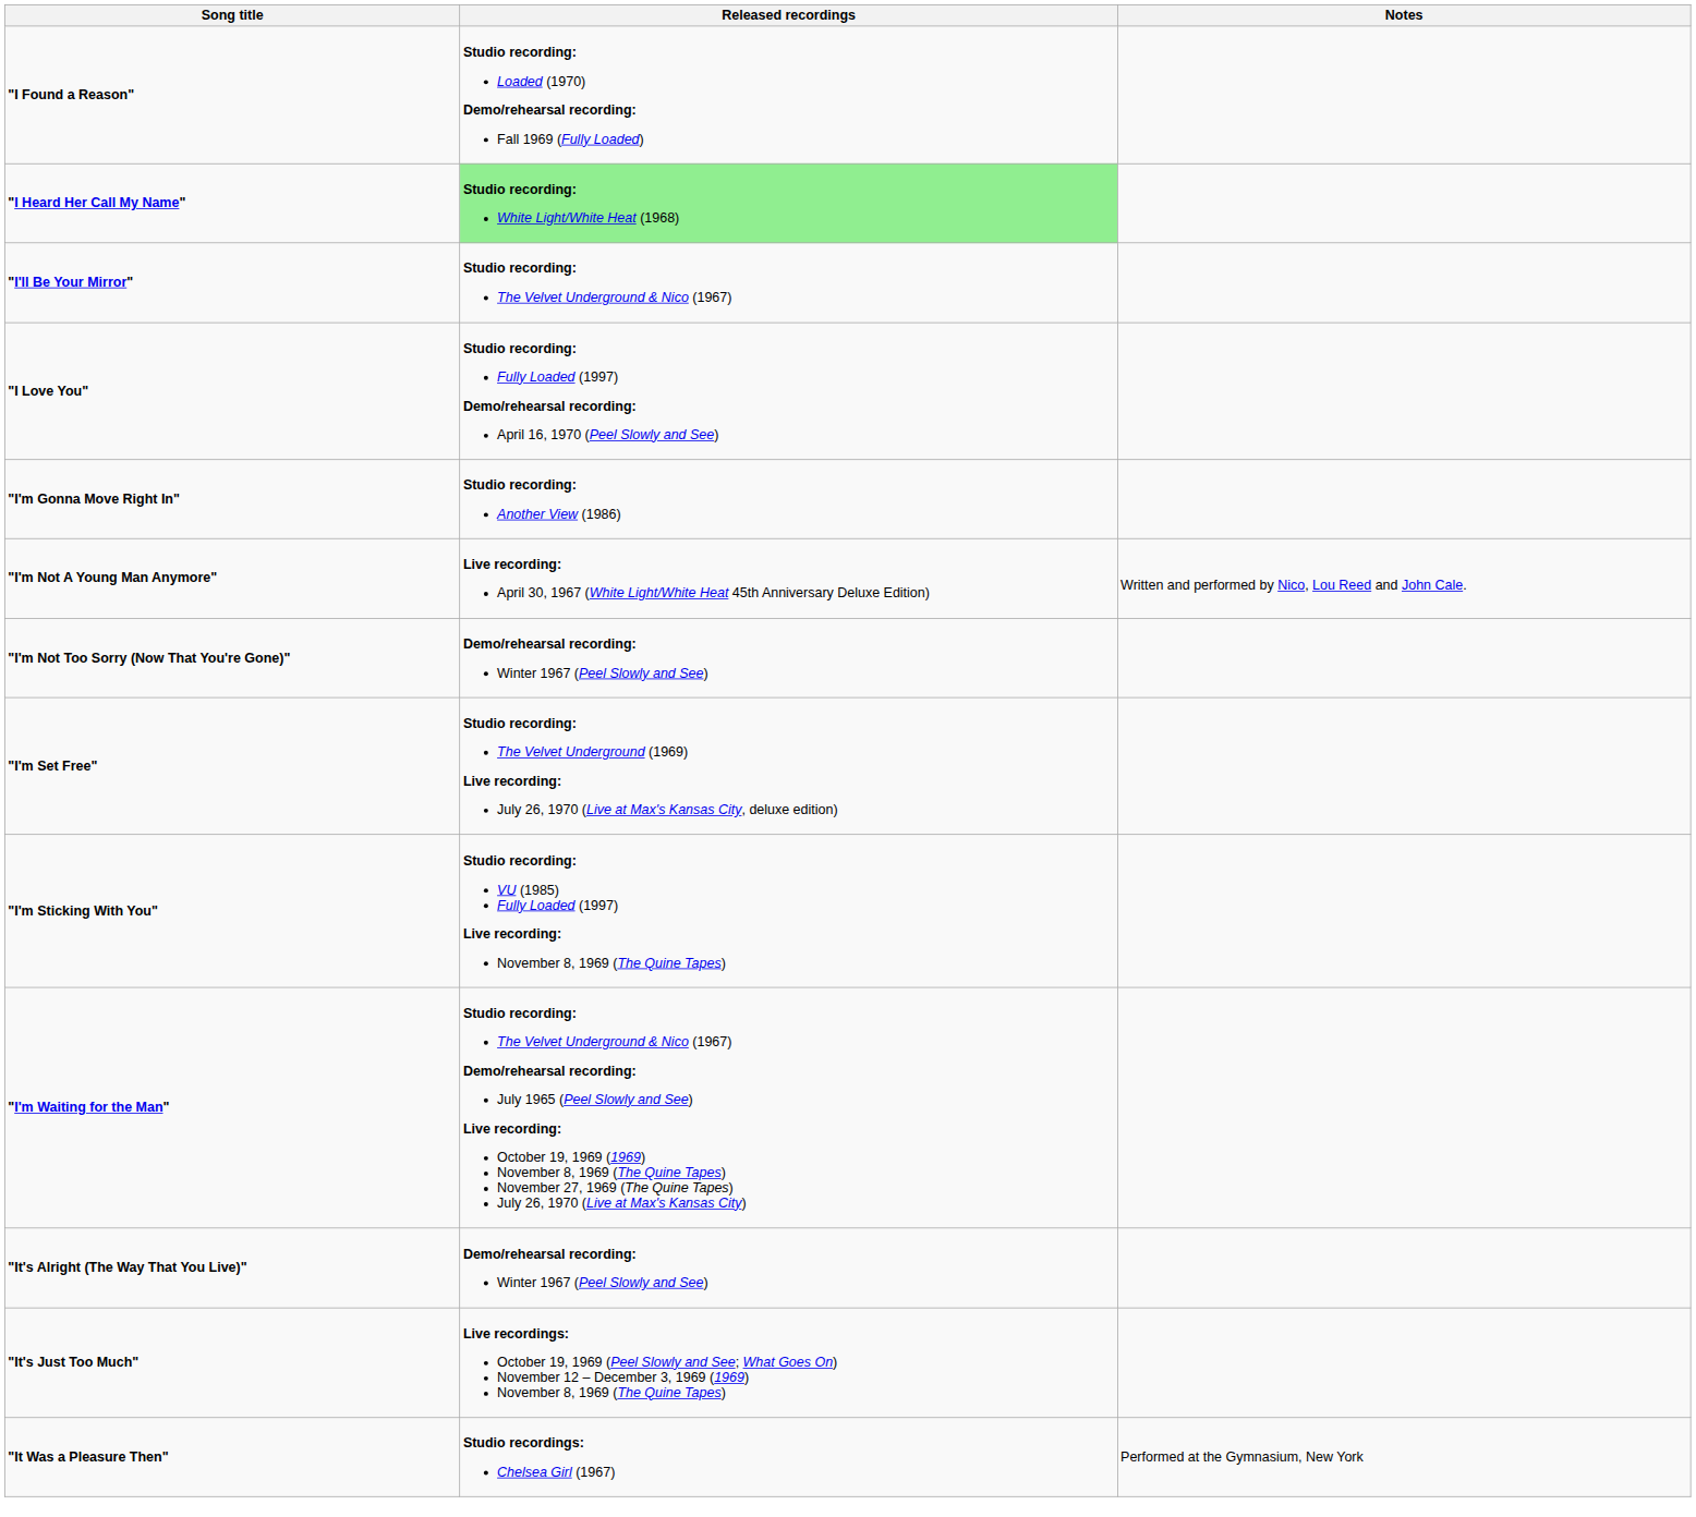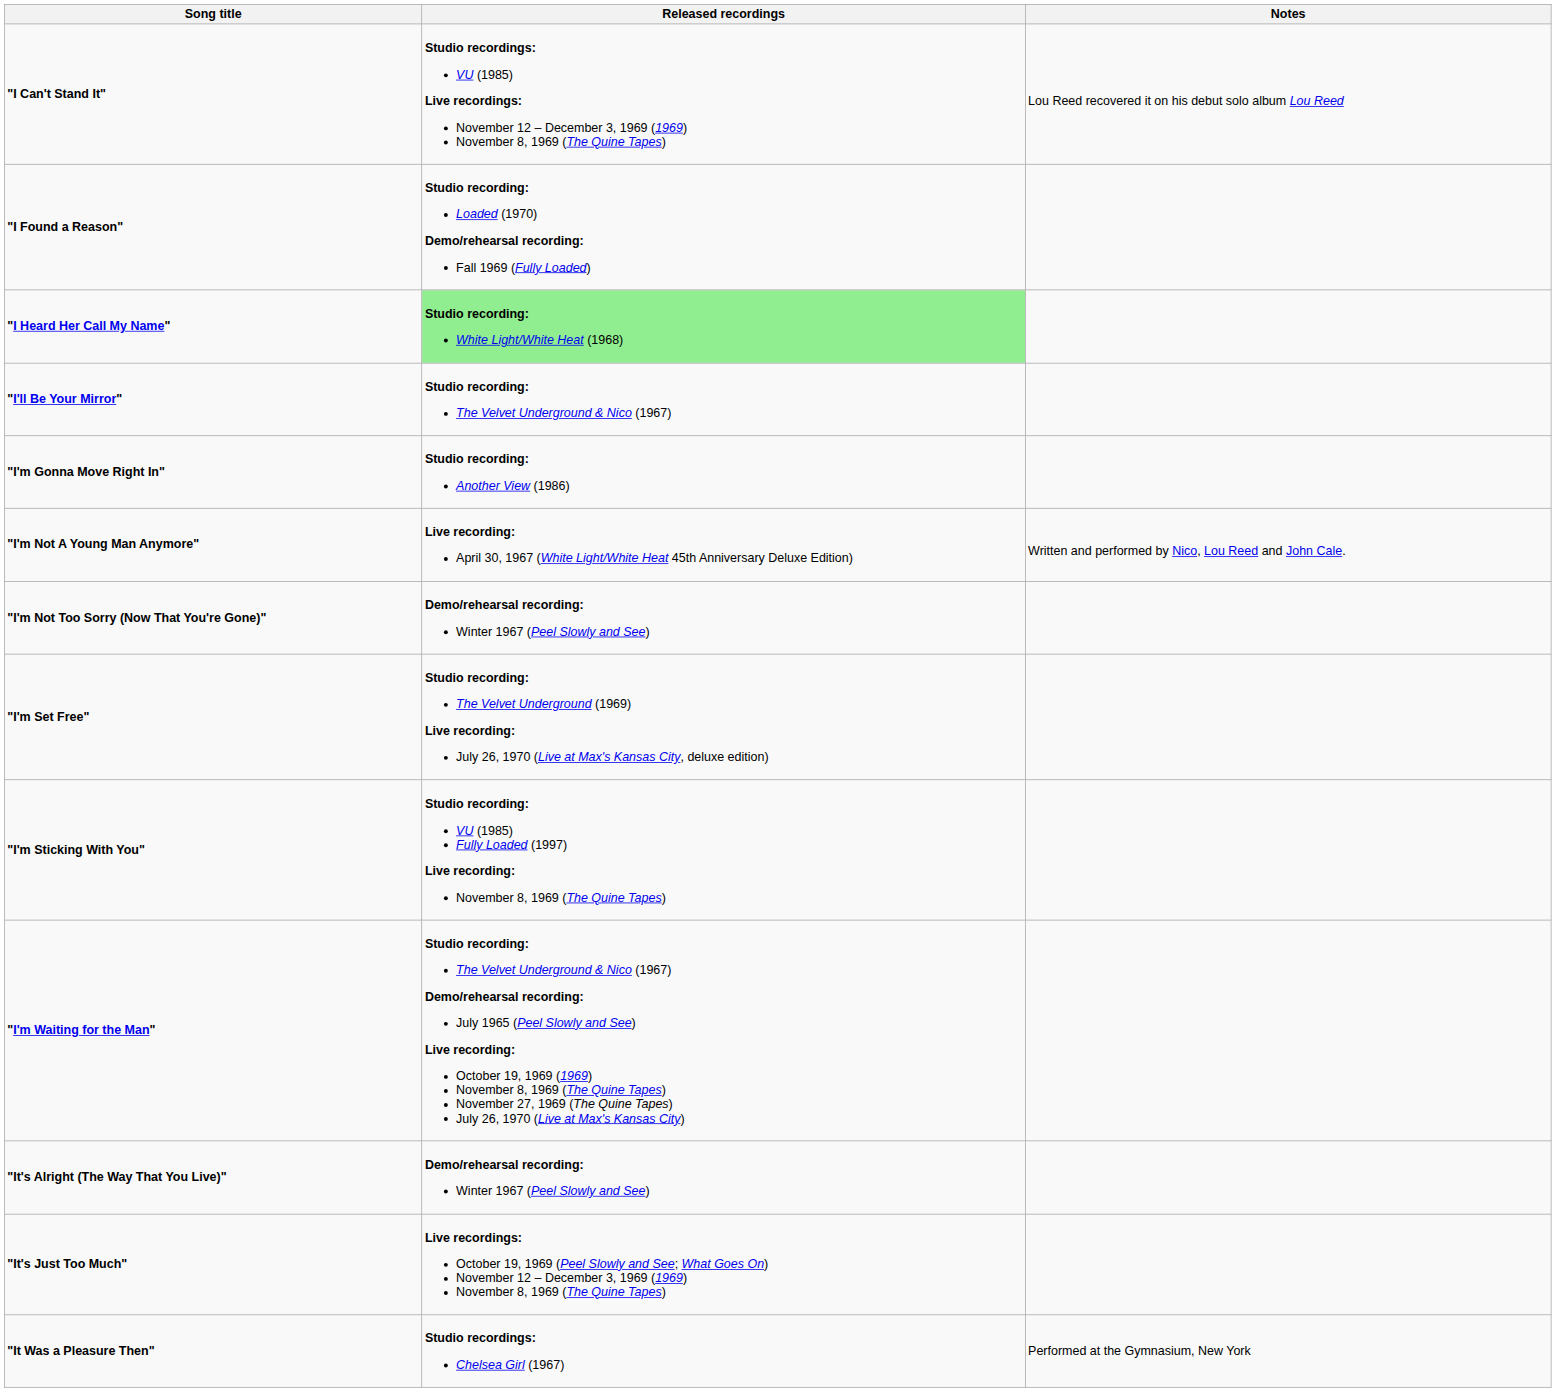 <table class="wikitable" style="width:100%;">
 <tr>
 <th style="width:27%;">Song title</th>
 <th style="width:39%;">Released recordings</th>
 <th style="width:34%;">Notes</th>
+</tr>
+<tr>
+<td><strong>"I Can't Stand It"</strong></td>
+<td><br><strong>Studio recordings:</strong><ul><li><em><a href='#'>VU</a></em> (1985)</li></ul><strong>Live recordings:</strong><ul><li>November 12 – December 3, 1969 (<em><a href='#'>1969</a></em>)</li><li>November 8, 1969 (<em><a href='#'>The Quine Tapes</a></em>)</li></ul></td>
+<td><br>Lou Reed recovered it on his debut solo album <em><a href='#'>Lou Reed</a></em></td>
 </tr>
 <tr>
 <td><strong>"I Found a Reason"</strong></td>
 <td><br><strong>Studio recording:</strong><ul><li><em><a href='#'>Loaded</a></em> (1970)</li></ul><strong>Demo/rehearsal recording:</strong><ul><li>Fall 1969 (<em><a href='#'>Fully Loaded</a></em>)</li></ul></td>
 <td></td>
 </tr>
 <tr>
 <td><strong>"<a href='#'>I Heard Her Call My Name</a>"</strong></td>
 <td style="background: lightgreen;"><br><strong>Studio recording:</strong><ul><li><em><a href='#'>White Light/White Heat</a></em> (1968)</li></ul></td>
 <td></td>
 </tr>
 <tr>
 <td><strong>"<a href='#'>I'll Be Your Mirror</a>"</strong></td>
 <td><br><strong>Studio recording:</strong><ul><li><em><a href='#'>The Velvet Underground & Nico</a></em> (1967)</li></ul></td>
-<td></td>
-</tr>
-<tr>
-<td><strong>"I Love You"</strong></td>
-<td><br><strong>Studio recording:</strong><ul><li><em><a href='#'>Fully Loaded</a></em> (1997)</li></ul><strong>Demo/rehearsal recording:</strong><ul><li>April 16, 1970 (<em><a href='#'>Peel Slowly and See</a></em>)</li></ul></td>
 <td></td>
 </tr>
 <tr>
 <td><strong>"I'm Gonna Move Right In"</strong></td>
 <td><br><strong>Studio recording:</strong><ul><li><em><a href='#'>Another View</a></em> (1986)</li></ul></td>
 <td></td>
 </tr>
 <tr>
 <td><strong>"I'm Not A Young Man Anymore"</strong></td>
 <td><br><strong>Live recording:</strong><ul><li>April 30, 1967 (<em><a href='#'>White Light/White Heat</a></em> 45th Anniversary Deluxe Edition)</li></ul></td>
 <td><br>Written and performed by <a href='#'>Nico</a>, <a href='#'>Lou Reed</a> and <a href='#'>John Cale</a>.</td>
 </tr>
 <tr>
 <td><strong>"I'm Not Too Sorry (Now That You're Gone)"</strong></td>
 <td><br><strong>Demo/rehearsal recording:</strong><ul><li>Winter 1967 (<em><a href='#'>Peel Slowly and See</a></em>)</li></ul></td>
 <td></td>
 </tr>
 <tr>
 <td><strong>"I'm Set Free"</strong></td>
 <td><br><strong>Studio recording:</strong><ul><li><em><a href='#'>The Velvet Underground</a></em> (1969)</li></ul><strong>Live recording:</strong><ul><li>July 26, 1970 (<em><a href='#'>Live at Max's Kansas City</a></em>, deluxe edition)</li></ul></td>
 <td></td>
 </tr>
 <tr>
 <td><strong>"I'm Sticking With You"</strong></td>
 <td><br><strong>Studio recording:</strong><ul><li><em><a href='#'>VU</a></em> (1985)</li><li><em><a href='#'>Fully Loaded</a></em> (1997)</li></ul><strong>Live recording:</strong><ul><li>November 8, 1969 (<em><a href='#'>The Quine Tapes</a></em>)</li></ul></td>
 <td></td>
 </tr>
 <tr>
 <td><strong>"<a href='#'>I'm Waiting for the Man</a>"</strong></td>
 <td><br><strong>Studio recording:</strong><ul><li><em><a href='#'>The Velvet Underground & Nico</a></em> (1967)</li></ul><strong>Demo/rehearsal recording:</strong><ul><li>July 1965 (<em><a href='#'>Peel Slowly and See</a></em>)</li></ul><strong>Live recording:</strong><ul><li>October 19, 1969 (<em><a href='#'>1969</a></em>)</li><li>November 8, 1969 (<em><a href='#'>The Quine Tapes</a></em>)</li><li>November 27, 1969 (<em>The Quine Tapes</em>)</li><li>July 26, 1970 (<em><a href='#'>Live at Max's Kansas City</a></em>)</li></ul></td>
 <td></td>
 </tr>
 <tr>
 <td><strong>"It's Alright (The Way That You Live)"</strong></td>
 <td><br><strong>Demo/rehearsal recording:</strong><ul><li>Winter 1967 (<em><a href='#'>Peel Slowly and See</a></em>)</li></ul></td>
 <td></td>
 </tr>
 <tr>
 <td><strong>"It's Just Too Much"</strong></td>
 <td><br><strong>Live recordings:</strong><ul><li>October 19, 1969 (<em><a href='#'>Peel Slowly and See</a></em>; <em><a href='#'>What Goes On</a></em>)</li><li>November 12 – December 3, 1969 (<em><a href='#'>1969</a></em>)</li><li>November 8, 1969 (<em><a href='#'>The Quine Tapes</a></em>)</li></ul></td>
 <td></td>
 </tr>
 <tr>
 <td><strong>"It Was a Pleasure Then"</strong></td>
 <td><br><strong>Studio recordings:</strong><ul><li><em><a href='#'>Chelsea Girl</a></em> (1967)</li></ul></td>
 <td>Performed at the Gymnasium, New York</td>
 </tr>
 </table>
